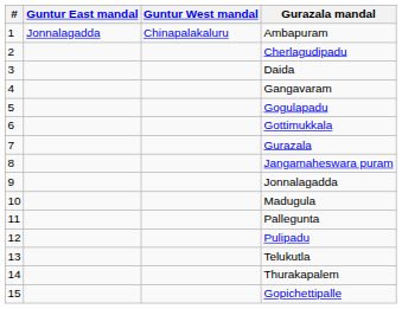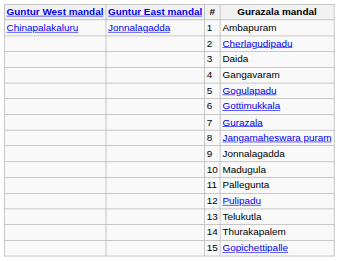 <table class="wikitable">
 <tr>
+<th><a href='#'>Guntur West mandal</a></th>
+<th><a href='#'>Guntur East mandal</a></th>
 <th>#</th>
-<th><a href='#'>Guntur East mandal</a></th>
-<th><a href='#'>Guntur West mandal</a></th>
 <th>Gurazala mandal</th>
 </tr>
 <tr>
+<td><a href='#'>Chinapalakaluru</a></td>
+<td><a href='#'>Jonnalagadda</a></td>
 <td>1</td>
-<td><a href='#'>Jonnalagadda</a></td>
-<td><a href='#'>Chinapalakaluru</a></td>
 <td>Ambapuram</td>
 </tr>
 <tr>
-<td>2</td>
 <td></td>
 <td></td>
+<td>2</td>
 <td><a href='#'>Cherlagudipadu</a></td>
 </tr>
 <tr>
-<td>3</td>
 <td></td>
 <td></td>
+<td>3</td>
 <td>Daida</td>
 </tr>
 <tr>
-<td>4</td>
 <td></td>
 <td></td>
+<td>4</td>
 <td>Gangavaram</td>
 </tr>
 <tr>
-<td>5</td>
 <td></td>
 <td></td>
+<td>5</td>
 <td><a href='#'>Gogulapadu</a></td>
 </tr>
 <tr>
-<td>6</td>
 <td></td>
 <td></td>
+<td>6</td>
 <td><a href='#'>Gottimukkala</a></td>
 </tr>
 <tr>
-<td>7</td>
 <td></td>
 <td></td>
+<td>7</td>
 <td><a href='#'>Gurazala</a></td>
 </tr>
 <tr>
-<td>8</td>
 <td></td>
 <td></td>
+<td>8</td>
 <td><a href='#'>Jangamaheswara puram</a></td>
 </tr>
 <tr>
-<td>9</td>
 <td></td>
 <td></td>
+<td>9</td>
 <td>Jonnalagadda</td>
 </tr>
 <tr>
-<td>10</td>
 <td></td>
 <td></td>
+<td>10</td>
 <td>Madugula</td>
 </tr>
 <tr>
-<td>11</td>
 <td></td>
 <td></td>
+<td>11</td>
 <td>Pallegunta</td>
 </tr>
 <tr>
-<td>12</td>
 <td></td>
 <td></td>
+<td>12</td>
 <td><a href='#'>Pulipadu</a></td>
 </tr>
 <tr>
-<td>13</td>
 <td></td>
 <td></td>
+<td>13</td>
 <td>Telukutla</td>
 </tr>
 <tr>
-<td>14</td>
 <td></td>
 <td></td>
+<td>14</td>
 <td>Thurakapalem</td>
 </tr>
 <tr>
-<td>15</td>
 <td></td>
 <td></td>
+<td>15</td>
 <td><a href='#'>Gopichettipalle</a></td>
 </tr>
 </table>
